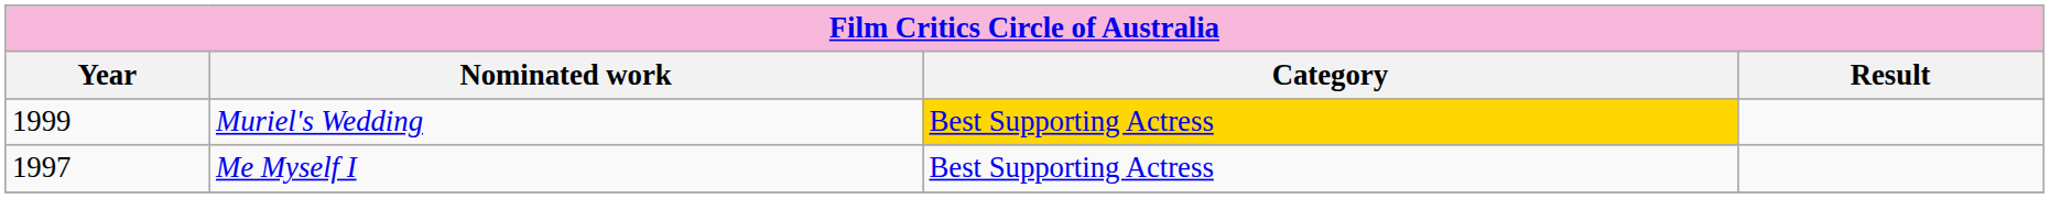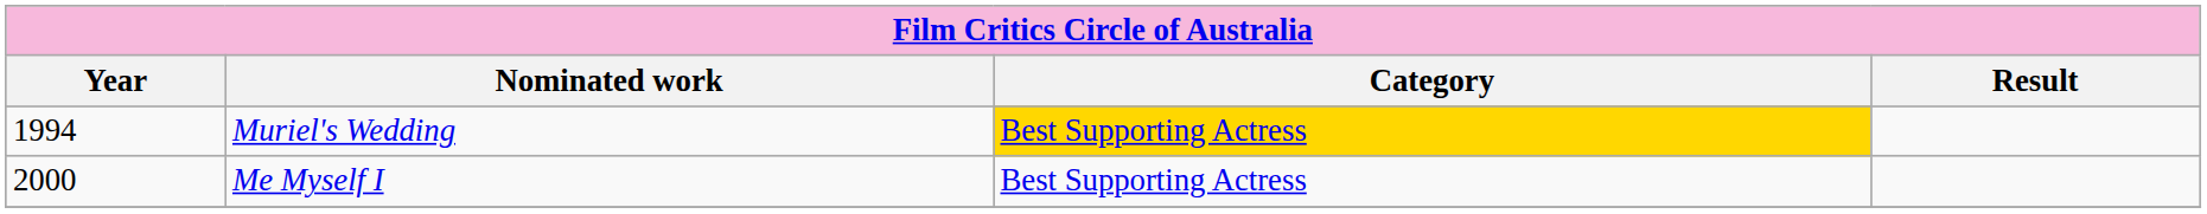 <table width="70%" class="wikitable sortable">
 <tr>
 <th colspan="4" style="background: #F7B8DC;" align="center"><a href='#'>Film Critics Circle of Australia</a></th>
 </tr>
 <tr>
 <th width="10%">Year</th>
 <th width="35%">Nominated work</th>
 <th width="40%">Category</th>
 <th width="15%">Result</th>
 </tr>
 <tr>
-<td>1999</td>
+<td>1994</td>
 <td><em><a href='#'>Muriel's Wedding</a></em></td>
 <td style="background: gold;"><a href='#'>Best Supporting Actress</a></td>
 <td></td>
 </tr>
 <tr>
-<td>1997</td>
+<td>2000</td>
 <td><em><a href='#'>Me Myself I</a></em></td>
 <td><a href='#'>Best Supporting Actress</a></td>
 <td></td>
 </tr>
 <tr>
 </tr>
 </table>
